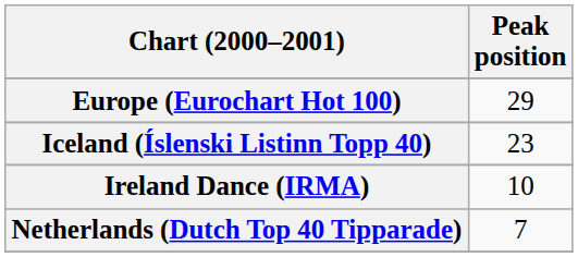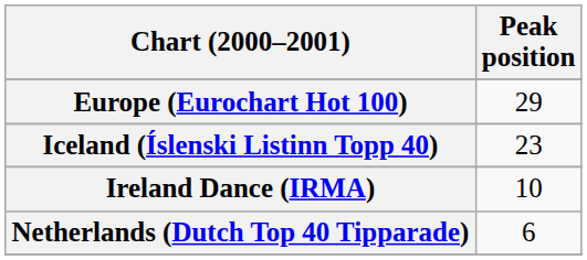 <table class="wikitable sortable plainrowheaders" style="text-align:center">
 <tr>
 <th>Chart (2000–2001)</th>
 <th>Peak<br>position</th>
 </tr>
 <tr>
 </tr>
 <tr>
 </tr>
 <tr>
 <th scope="row">Europe (<a href='#'>Eurochart Hot 100</a>)</th>
 <td>29</td>
 </tr>
 <tr>
 </tr>
 <tr>
 <th scope="row">Iceland (<a href='#'>Íslenski Listinn Topp 40</a>)</th>
 <td>23</td>
 </tr>
 <tr>
 </tr>
 <tr>
 <th scope="row">Ireland Dance (<a href='#'>IRMA</a>)</th>
 <td>10</td>
 </tr>
 <tr>
 <th scope="row">Netherlands (<a href='#'>Dutch Top 40 Tipparade</a>)</th>
-<td align="center">7</td>
+<td align="center">6</td>
 </tr>
 <tr>
 </tr>
 <tr>
 </tr>
 <tr>
 </tr>
 <tr>
 </tr>
 <tr>
 </tr>
 <tr>
 </tr>
 </table>
